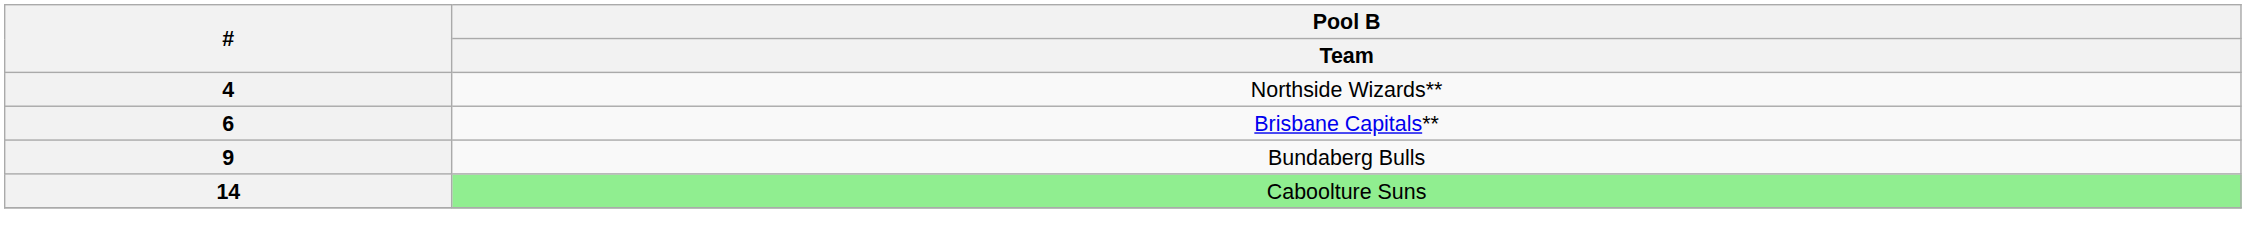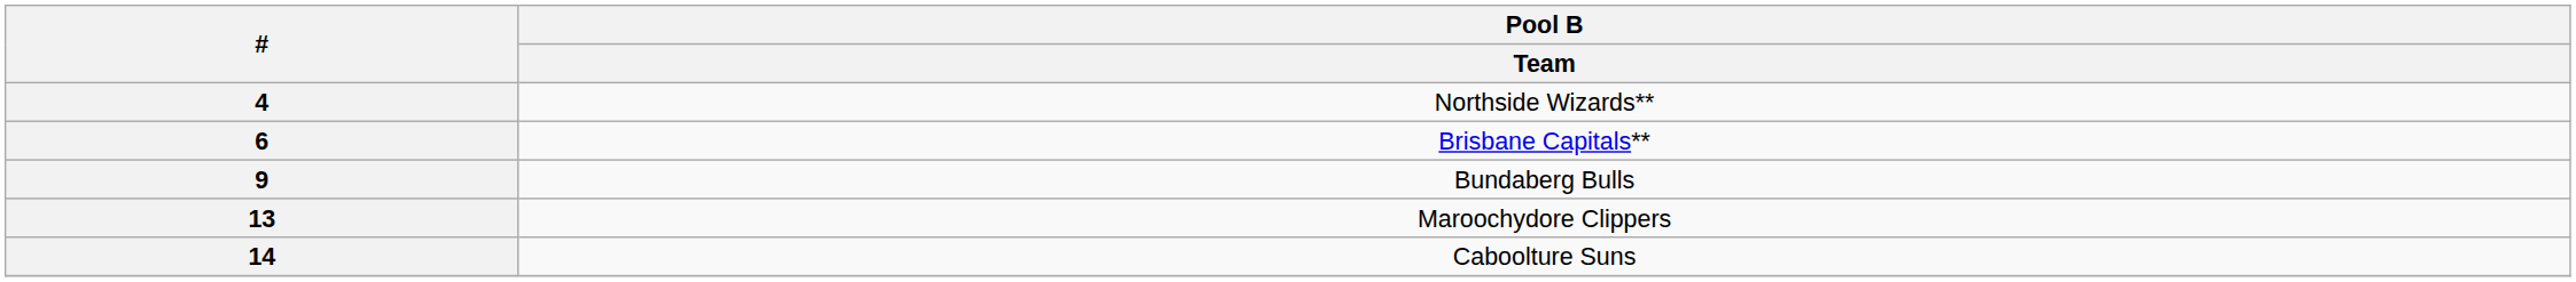 <table class="wikitable" width="80%" style="font-size:95%; text-align:center">
 <tr>
 <th width="5%" rowspan=2>#</th>
 <th colspan="1" align="center">Pool B</th>
 </tr>
 <tr>
 <th width="20%">Team</th>
 </tr>
 <tr>
 <th>4</th>
 <td align=center>Northside Wizards**</td>
 </tr>
 <tr>
 <th>6</th>
 <td align=center><a href='#'>Brisbane Capitals</a>**</td>
 </tr>
 <tr>
 <th>9</th>
 <td align=center>Bundaberg Bulls</td>
 </tr>
 <tr>
+<th>13</th>
+<td align=center>Maroochydore Clippers</td>
+</tr>
+<tr>
 <th>14</th>
-<td align=center style="background: lightgreen;">Caboolture Suns</td>
+<td align=center>Caboolture Suns</td>
 </tr>
 <tr>
 </tr>
 </table>
